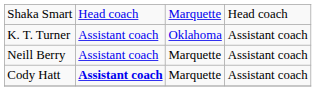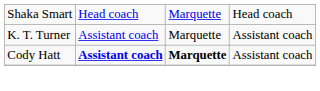 <table class="wikitable">
 <tr>
 <td>Shaka Smart</td>
 <td><a href='#'>Head coach</a></td>
 <td><a href='#'>Marquette</a></td>
 <td>Head coach</td>
 </tr>
 <tr>
 <td>K. T. Turner</td>
 <td><a href='#'>Assistant coach</a></td>
-<td><a href='#'>Oklahoma</a></td>
-<td>Assistant coach</td>
-</tr>
-<tr>
-<td>Neill Berry</td>
-<td><a href='#'>Assistant coach</a></td>
 <td>Marquette</td>
 <td>Assistant coach</td>
 </tr>
 <tr>
 <td>Cody Hatt</td>
 <td><strong><a href='#'>Assistant coach</a></strong></td>
-<td>Marquette</td>
+<td><strong>Marquette</strong></td>
 <td>Assistant coach</td>
 </tr>
 <tr>
 </tr>
 </table>
